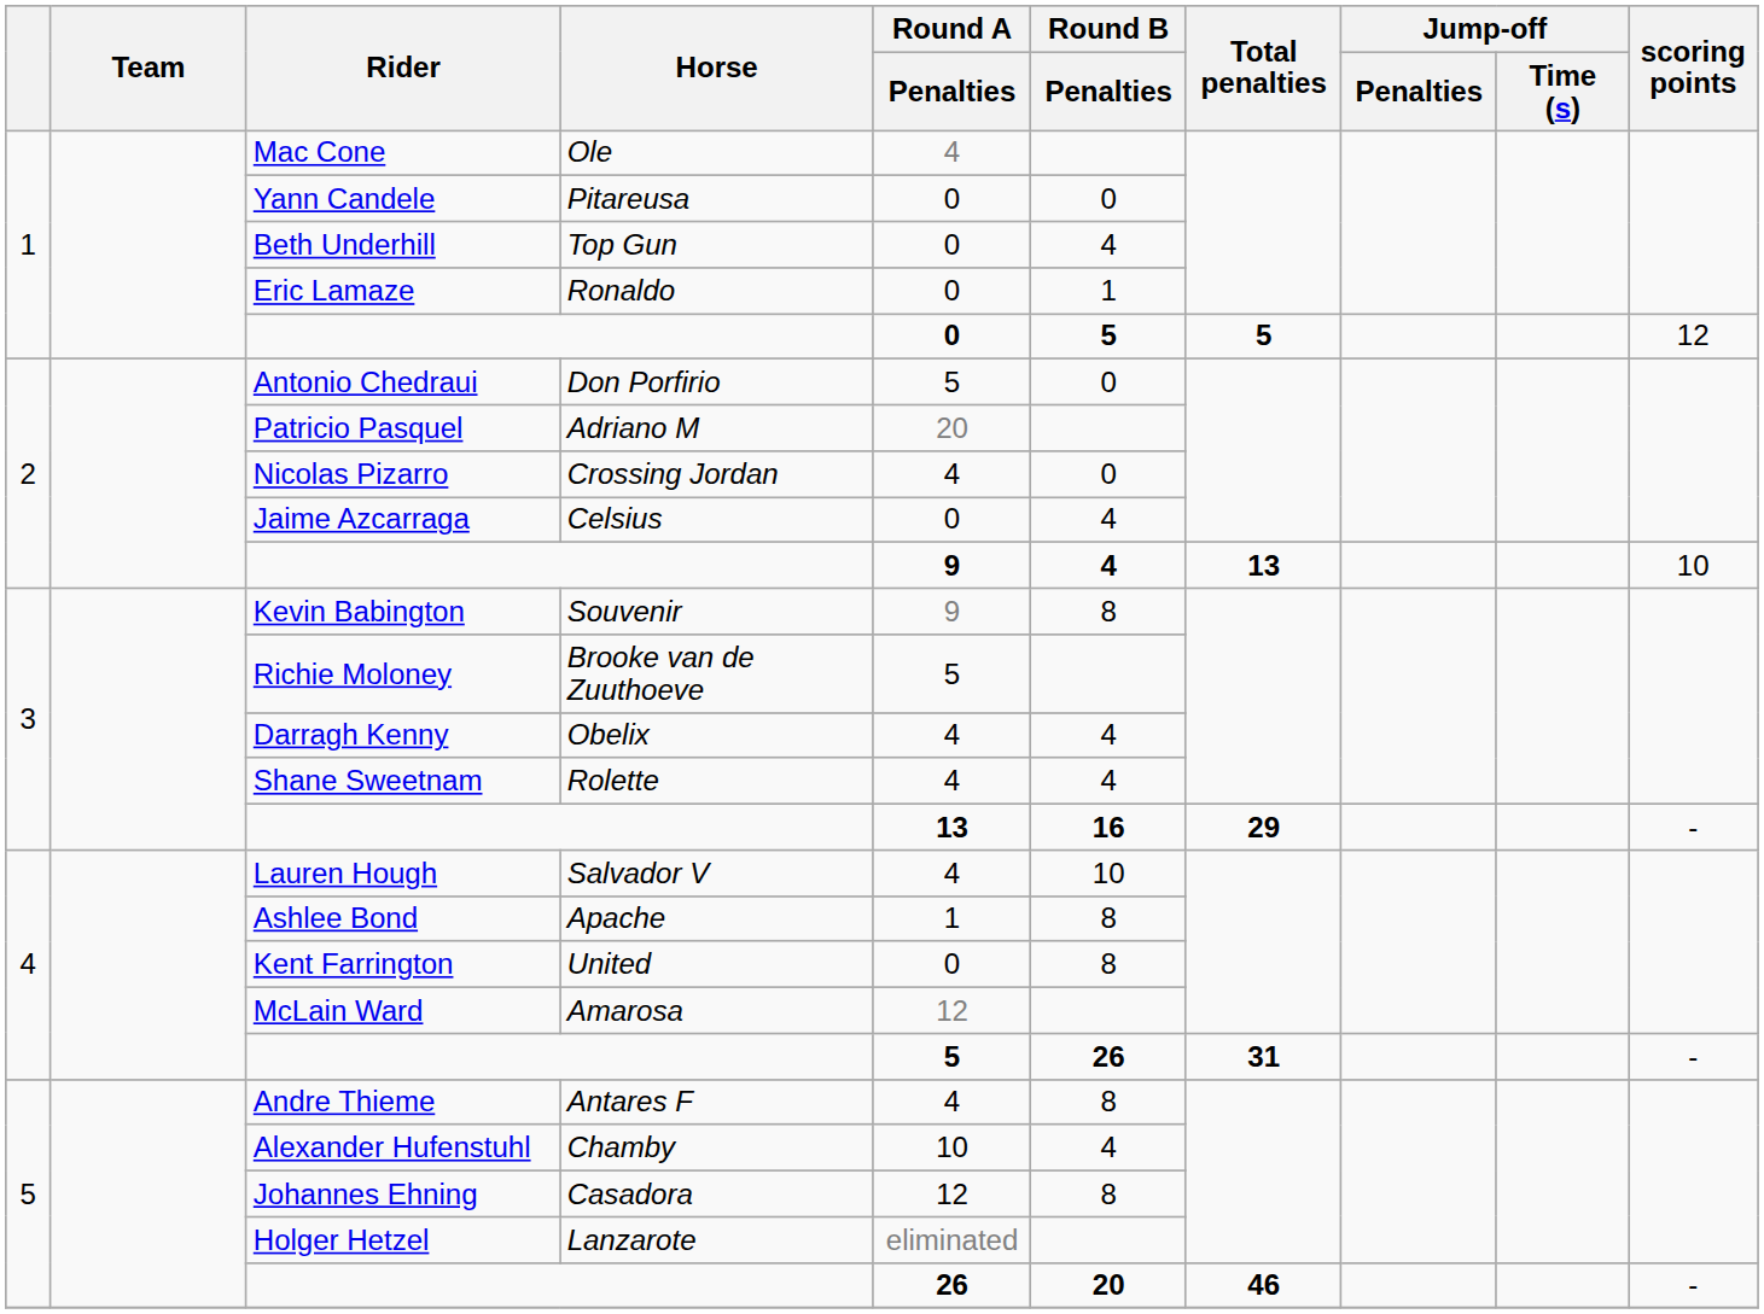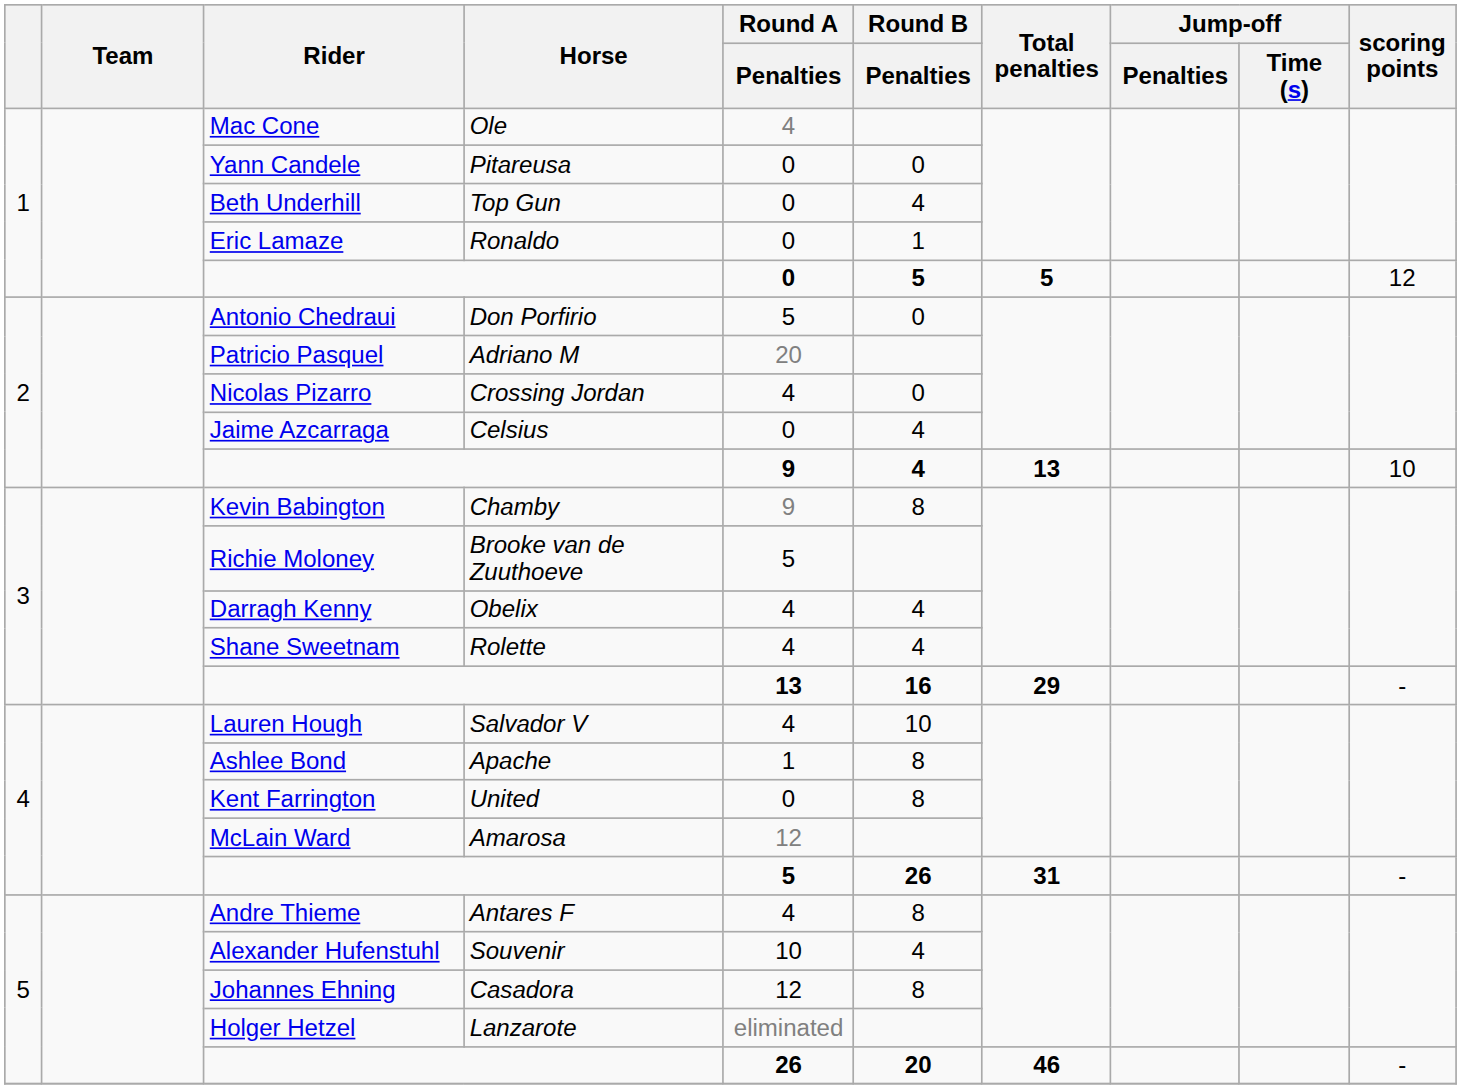 <table class="wikitable" style="font-size: 90%">
 <tr>
 <th rowspan=2 width=20></th>
 <th rowspan=2 width=125>Team</th>
 <th rowspan=2 width=200>Rider</th>
 <th rowspan=2 width=200>Horse</th>
 <th>Round A</th>
 <th>Round B</th>
 <th rowspan=2 width=75>Total penalties</th>
 <th colspan=2>Jump-off</th>
 <th rowspan=2 width=60>scoring<br>points</th>
 </tr>
 <tr>
 <th width=75>Penalties</th>
 <th width=75>Penalties</th>
 <th width=75>Penalties</th>
 <th width=75>Time<br>(<a href='#'>s</a>)</th>
 </tr>
 <tr>
 <td rowspan=5 align=center>1</td>
 <td rowspan=5></td>
 <td><a href='#'>Mac Cone</a></td>
 <td><em>Ole</em></td>
 <td align=center style=color:gray>4</td>
 <td align=center></td>
 <td rowspan=4></td>
 <td rowspan=4></td>
 <td rowspan=4></td>
 <td rowspan=4></td>
 </tr>
 <tr>
 <td><a href='#'>Yann Candele</a></td>
 <td><em>Pitareusa</em></td>
 <td align=center>0</td>
 <td align=center>0</td>
 </tr>
 <tr>
 <td><a href='#'>Beth Underhill</a></td>
 <td><em>Top Gun</em></td>
 <td align=center>0</td>
 <td align=center>4</td>
 </tr>
 <tr>
 <td><a href='#'>Eric Lamaze</a></td>
 <td><em>Ronaldo</em></td>
 <td align=center>0</td>
 <td align=center>1</td>
 </tr>
 <tr>
 <td colspan=2></td>
 <td align=center><strong>0</strong></td>
 <td align=center><strong>5</strong></td>
 <td align=center><strong>5</strong></td>
 <td></td>
 <td></td>
 <td align=center>12</td>
 </tr>
 <tr>
 <td rowspan=5 align=center>2</td>
 <td rowspan=5></td>
 <td><a href='#'>Antonio Chedraui</a></td>
 <td><em>Don Porfirio</em></td>
 <td align=center>5</td>
 <td align=center>0</td>
 <td rowspan=4></td>
 <td rowspan=4></td>
 <td rowspan=4></td>
 <td rowspan=4></td>
 </tr>
 <tr>
 <td><a href='#'>Patricio Pasquel</a></td>
 <td><em>Adriano M</em></td>
 <td align=center style=color:gray>20</td>
 <td align=center></td>
 </tr>
 <tr>
 <td><a href='#'>Nicolas Pizarro</a></td>
 <td><em>Crossing Jordan</em></td>
 <td align=center>4</td>
 <td align=center>0</td>
 </tr>
 <tr>
 <td><a href='#'>Jaime Azcarraga</a></td>
 <td><em>Celsius</em></td>
 <td align=center>0</td>
 <td align=center>4</td>
 </tr>
 <tr>
 <td colspan=2></td>
 <td align=center><strong>9</strong></td>
 <td align=center><strong>4</strong></td>
 <td align=center><strong>13</strong></td>
 <td></td>
 <td></td>
 <td align=center>10</td>
 </tr>
 <tr>
 <td rowspan=5 align=center>3</td>
 <td rowspan=5></td>
 <td><a href='#'>Kevin Babington</a></td>
-<td><em>Souvenir</em></td>
+<td><em>Chamby</em></td>
 <td align=center style=color:gray>9</td>
 <td align=center>8</td>
 <td rowspan=4></td>
 <td rowspan=4></td>
 <td rowspan=4></td>
 <td rowspan=4></td>
 </tr>
 <tr>
 <td><a href='#'>Richie Moloney</a></td>
 <td><em>Brooke van de Zuuthoeve</em></td>
 <td align=center>5</td>
 <td align=center></td>
 </tr>
 <tr>
 <td><a href='#'>Darragh Kenny</a></td>
 <td><em>Obelix</em></td>
 <td align=center>4</td>
 <td align=center>4</td>
 </tr>
 <tr>
 <td><a href='#'>Shane Sweetnam</a></td>
 <td><em>Rolette</em></td>
 <td align=center>4</td>
 <td align=center>4</td>
 </tr>
 <tr>
 <td colspan=2></td>
 <td align=center><strong>13</strong></td>
 <td align=center><strong>16</strong></td>
 <td align=center><strong>29</strong></td>
 <td></td>
 <td></td>
 <td align=center>-</td>
 </tr>
 <tr>
 <td rowspan=5 align=center>4</td>
 <td rowspan=5></td>
 <td><a href='#'>Lauren Hough</a></td>
 <td><em>Salvador V</em></td>
 <td align=center>4</td>
 <td align=center>10</td>
 <td rowspan=4></td>
 <td rowspan=4></td>
 <td rowspan=4></td>
 <td rowspan=4></td>
 </tr>
 <tr>
 <td><a href='#'>Ashlee Bond</a></td>
 <td><em>Apache</em></td>
 <td align=center>1</td>
 <td align=center>8</td>
 </tr>
 <tr>
 <td><a href='#'>Kent Farrington</a></td>
 <td><em>United</em></td>
 <td align=center>0</td>
 <td align=center>8</td>
 </tr>
 <tr>
 <td><a href='#'>McLain Ward</a></td>
 <td><em>Amarosa</em></td>
 <td align=center style=color:gray>12</td>
 <td align=center></td>
 </tr>
 <tr>
 <td colspan=2></td>
 <td align=center><strong>5</strong></td>
 <td align=center><strong>26</strong></td>
 <td align=center><strong>31</strong></td>
 <td></td>
 <td></td>
 <td align=center>-</td>
 </tr>
 <tr>
 <td rowspan=5 align=center>5</td>
 <td rowspan=5></td>
 <td><a href='#'>Andre Thieme</a></td>
 <td><em>Antares F</em></td>
 <td align=center>4</td>
 <td align=center>8</td>
 <td rowspan=4></td>
 <td rowspan=4></td>
 <td rowspan=4></td>
 <td rowspan=4></td>
 </tr>
 <tr>
 <td><a href='#'>Alexander Hufenstuhl</a></td>
-<td><em>Chamby</em></td>
+<td><em>Souvenir</em></td>
 <td align=center>10</td>
 <td align=center>4</td>
 </tr>
 <tr>
 <td><a href='#'>Johannes Ehning</a></td>
 <td><em>Casadora</em></td>
 <td align=center>12</td>
 <td align=center>8</td>
 </tr>
 <tr>
 <td><a href='#'>Holger Hetzel</a></td>
 <td><em>Lanzarote</em></td>
 <td align=center style=color:gray>eliminated</td>
 <td align=center></td>
 </tr>
 <tr>
 <td colspan=2></td>
 <td align=center><strong>26</strong></td>
 <td align=center><strong>20</strong></td>
 <td align=center><strong>46</strong></td>
 <td></td>
 <td></td>
 <td align=center>-</td>
 </tr>
 <tr>
 </tr>
 </table>
